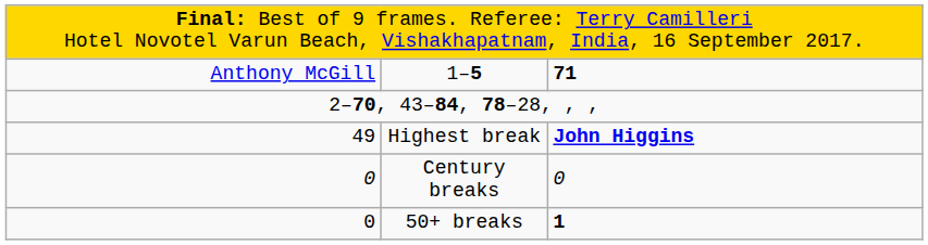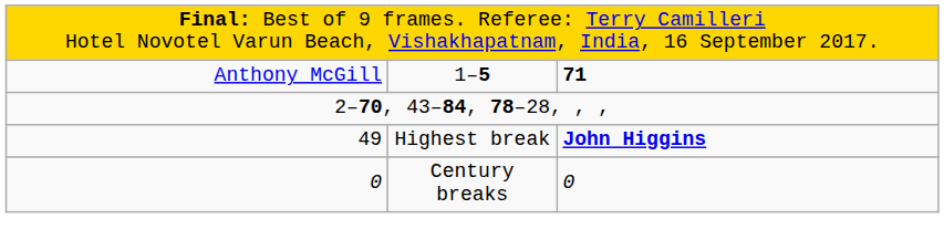 <table class="wikitable" style="font-size: 95%; margin: 1em auto 1em auto;">
 <tr>
 <td colspan="3" align="center" bgcolor="#ffd700"><strong>Final:</strong> Best of 9 frames. Referee: <a href='#'>Terry Camilleri</a><br> Hotel Novotel Varun Beach, <a href='#'>Vishakhapatnam</a>, <a href='#'>India</a>, 16 September 2017.</td>
 </tr>
 <tr>
 <td width="230" align="right"><a href='#'>Anthony McGill</a><br></td>
 <td width="100" align="center">1–<strong>5</strong></td>
 <td><strong>71</strong></td>
 </tr>
 <tr>
 <td colspan="3" align="center" style="font-size: 100%">2–<strong>70</strong>, 43–<strong>84</strong>, <strong>78</strong>–28, , , </td>
 </tr>
 <tr>
 <td align="right">49</td>
 <td align="center">Highest break</td>
 <td width="230"><strong><a href='#'>John Higgins</a></strong><br></td>
 </tr>
 <tr>
 <td align="right"><em>0</em></td>
 <td align="center">Century breaks</td>
 <td><em>0</em></td>
 </tr>
-<tr>
-<td align="right">0</td>
-<td align="center">50+ breaks</td>
-<td><strong>1</strong></td>
-</tr>
 </table>
